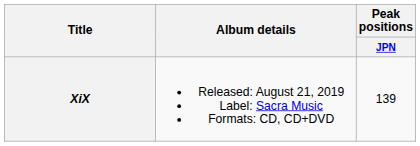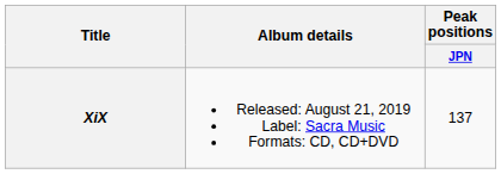 <table class="wikitable plainrowheaders" style="text-align:center;">
 <tr>
 <th style="width:12em;" rowspan="2">Title</th>
 <th style="width:16em;" rowspan="2">Album details</th>
 <th colspan="1">Peak positions</th>
 </tr>
 <tr>
 <th style="width:2.5em;"><small><a href='#'>JPN</a></small><br></th>
 </tr>
 <tr>
 <th scope="row"><em>XiX</em></th>
 <td><br><ul><li>Released: August 21, 2019 </li><li>Label: <a href='#'>Sacra Music</a></li><li>Formats: CD, CD+DVD</li></ul></td>
-<td>139</td>
+<td>137</td>
 </tr>
 </table>
